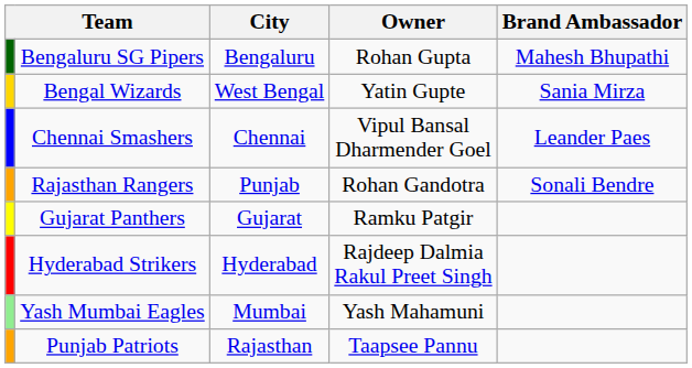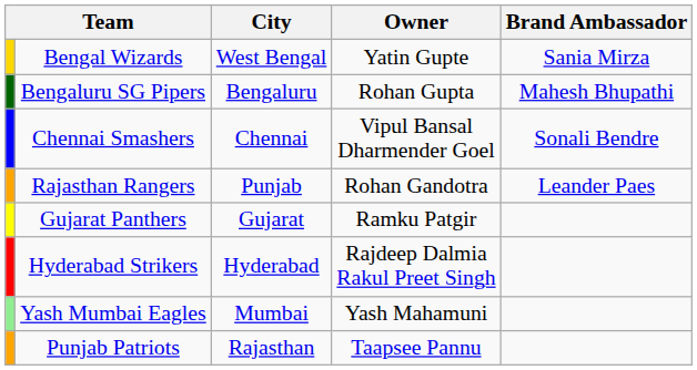 <table class="wikitable sortable" style="text-align:center;">
 <tr>
 <th colspan=2>Team</th>
 <th>City</th>
 <th>Owner</th>
 <th>Brand Ambassador</th>
+</tr>
+<tr>
+<td style="background:gold;"></td>
+<td><a href='#'>Bengal Wizards</a></td>
+<td><a href='#'>West Bengal</a></td>
+<td>Yatin Gupte</td>
+<td><a href='#'>Sania Mirza</a></td>
 </tr>
 <tr>
 <td style="background:darkgreen;"></td>
 <td><a href='#'>Bengaluru SG Pipers</a></td>
 <td><a href='#'>Bengaluru</a></td>
 <td>Rohan Gupta</td>
 <td><a href='#'>Mahesh Bhupathi</a></td>
 </tr>
 <tr>
-<td style="background:gold;"></td>
-<td><a href='#'>Bengal Wizards</a></td>
-<td><a href='#'>West Bengal</a></td>
-<td>Yatin Gupte</td>
-<td><a href='#'>Sania Mirza</a></td>
-</tr>
-<tr>
 <td style="background:blue;"></td>
 <td><a href='#'>Chennai Smashers</a></td>
 <td><a href='#'>Chennai</a></td>
 <td>Vipul Bansal<br>Dharmender Goel</td>
-<td><a href='#'>Leander Paes</a></td>
+<td><a href='#'>Sonali Bendre</a></td>
 </tr>
 <tr>
 <td style="background:orange;"></td>
 <td><a href='#'>Rajasthan Rangers</a></td>
 <td><a href='#'>Punjab</a></td>
 <td>Rohan Gandotra</td>
-<td><a href='#'>Sonali Bendre</a></td>
+<td><a href='#'>Leander Paes</a></td>
 </tr>
 <tr>
 <td style="background:yellow;"></td>
 <td><a href='#'>Gujarat Panthers</a></td>
 <td><a href='#'>Gujarat</a></td>
 <td>Ramku Patgir</td>
 <td></td>
 </tr>
 <tr>
 <td style="background:red;"></td>
 <td><a href='#'>Hyderabad Strikers</a></td>
 <td><a href='#'>Hyderabad</a></td>
 <td>Rajdeep Dalmia<br><a href='#'>Rakul Preet Singh</a></td>
 <td></td>
 </tr>
 <tr>
 <td style="background:lightgreen;"></td>
 <td><a href='#'>Yash Mumbai Eagles</a></td>
 <td><a href='#'>Mumbai</a></td>
 <td>Yash Mahamuni</td>
 <td></td>
 </tr>
 <tr>
 <td style="background:orange;"></td>
 <td><a href='#'>Punjab Patriots</a></td>
 <td><a href='#'>Rajasthan</a></td>
 <td><a href='#'>Taapsee Pannu</a></td>
 <td></td>
 </tr>
 </table>
